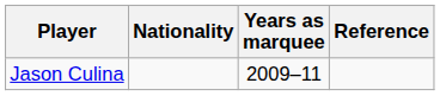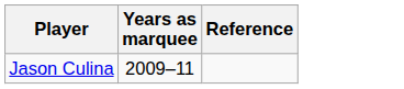 <table class="wikitable" style="text-align:center">
 <tr>
 <th>Player</th>
-<th>Nationality</th>
 <th>Years as <br>marquee</th>
 <th>Reference</th>
 </tr>
 <tr>
 <td><a href='#'>Jason Culina</a></td>
-<td></td>
 <td>2009–11</td>
 <td></td>
 </tr>
 </table>
